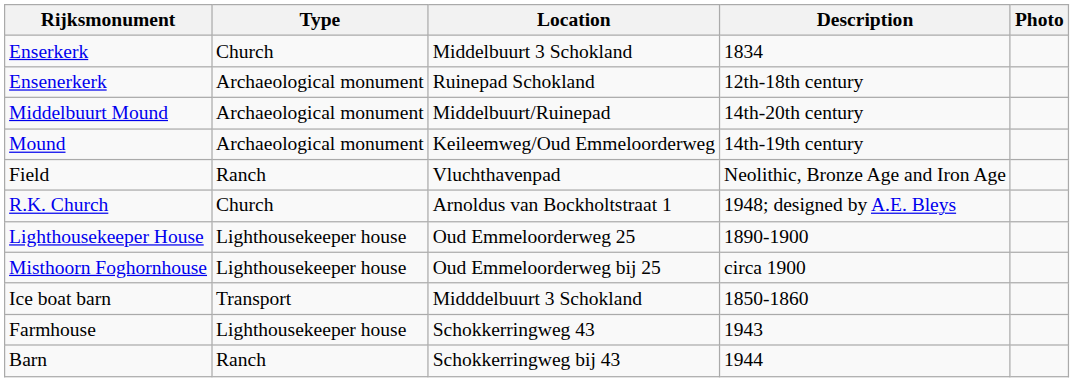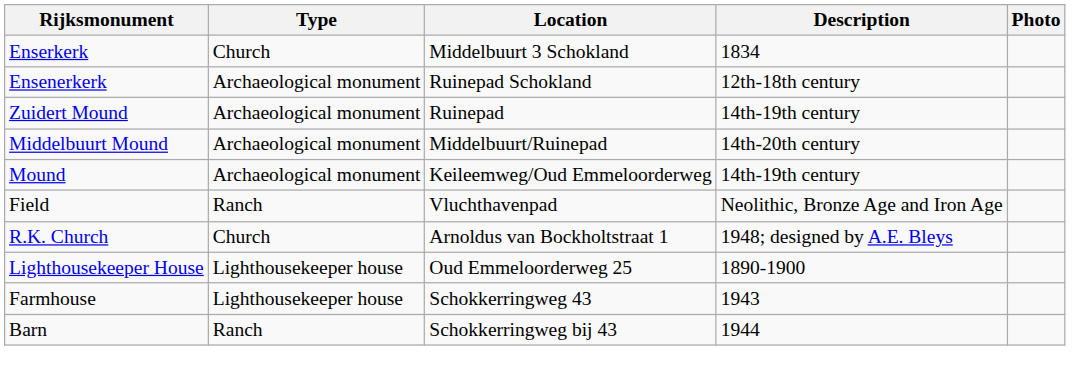 <table class="wikitable">
 <tr>
 <th>Rijksmonument</th>
 <th>Type</th>
 <th>Location</th>
 <th>Description</th>
 <th>Photo</th>
 </tr>
 <tr>
 <td><a href='#'>Enserkerk</a><br></td>
 <td>Church</td>
 <td>Middelbuurt 3 Schokland</td>
 <td>1834</td>
 <td></td>
 </tr>
 <tr>
 <td><a href='#'>Ensenerkerk</a><br></td>
 <td>Archaeological monument</td>
 <td>Ruinepad Schokland</td>
 <td>12th-18th century</td>
+<td></td>
+</tr>
+<tr>
+<td><a href='#'>Zuidert Mound</a><br></td>
+<td>Archaeological monument</td>
+<td>Ruinepad</td>
+<td>14th-19th century</td>
 <td></td>
 </tr>
 <tr>
 <td><a href='#'>Middelbuurt Mound</a><br></td>
 <td>Archaeological monument</td>
 <td>Middelbuurt/Ruinepad</td>
 <td>14th-20th century</td>
 <td></td>
 </tr>
 <tr>
 <td><a href='#'>Mound</a> <br></td>
 <td>Archaeological monument</td>
 <td>Keileemweg/Oud Emmeloorderweg</td>
 <td>14th-19th century</td>
 <td></td>
 </tr>
 <tr>
 <td>Field <br></td>
 <td>Ranch</td>
 <td>Vluchthavenpad</td>
 <td>Neolithic, Bronze Age and Iron Age</td>
 <td></td>
 </tr>
 <tr>
 <td><a href='#'>R.K. Church</a> <br></td>
 <td>Church</td>
 <td>Arnoldus van Bockholtstraat 1</td>
 <td>1948; designed by <a href='#'>A.E. Bleys</a></td>
 <td></td>
 </tr>
 <tr>
 <td><a href='#'>Lighthousekeeper House</a><br></td>
 <td>Lighthousekeeper house</td>
 <td>Oud Emmeloorderweg 25</td>
 <td>1890-1900</td>
 <td></td>
 </tr>
 <tr>
-<td><a href='#'>Misthoorn Foghornhouse</a><br></td>
-<td>Lighthousekeeper house</td>
-<td>Oud Emmeloorderweg bij 25</td>
-<td>circa 1900</td>
-<td></td>
-</tr>
-<tr>
-<td>Ice boat barn<br></td>
-<td>Transport</td>
-<td>Midddelbuurt 3 Schokland</td>
-<td>1850-1860</td>
-<td></td>
-</tr>
-<tr>
 <td>Farmhouse<br></td>
 <td>Lighthousekeeper house</td>
 <td>Schokkerringweg 43</td>
 <td>1943</td>
 <td></td>
 </tr>
 <tr>
 <td>Barn<br></td>
 <td>Ranch</td>
 <td>Schokkerringweg bij 43</td>
 <td>1944</td>
 <td></td>
 </tr>
 </table>
